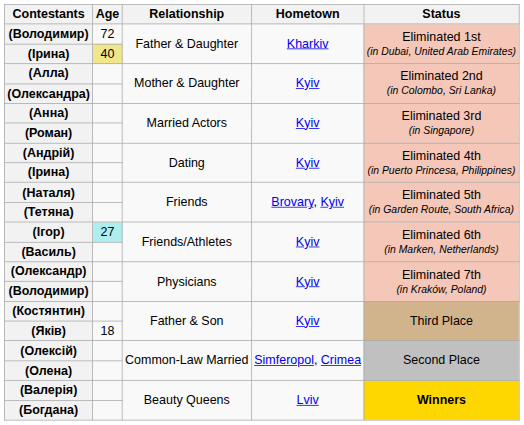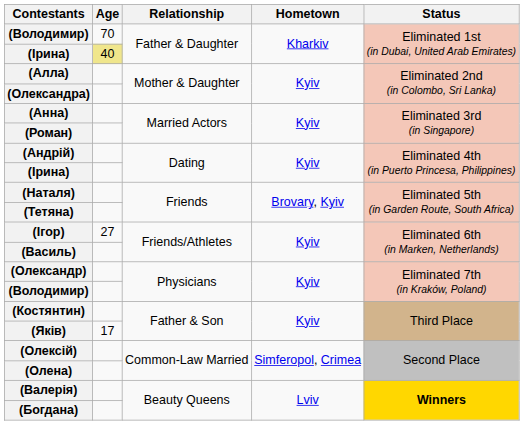 <table class="wikitable sortable" style="text-align:center;">
 <tr>
 <th scope="col">Contestants</th>
 <th scope="col">Age</th>
 <th class="unsortable" scope="col">Relationship</th>
 <th scope="col" class="unsortable">Hometown</th>
 <th scope="col">Status</th>
 </tr>
 <tr>
 <th scope="row"> (Володимир)</th>
-<td>72</td>
+<td>70</td>
 <td rowspan="2">Father & Daughter</td>
 <td rowspan="2"><a href='#'>Kharkiv</a></td>
 <td rowspan="2" bgcolor="f4c7b8">Eliminated 1st<br><small><em>(in Dubai, United Arab Emirates)</em></small></td>
 </tr>
 <tr>
 <th scope="row"> (Ірина)</th>
 <td style="background: khaki;">40</td>
 </tr>
 <tr>
 <th scope="row"> (Алла)</th>
 <td></td>
 <td rowspan="2">Mother & Daughter</td>
 <td rowspan="2"><a href='#'>Kyiv</a></td>
 <td rowspan="2" bgcolor="f4c7b8">Eliminated 2nd<br><small><em>(in Colombo, Sri Lanka)</em></small></td>
 </tr>
 <tr>
 <th scope="row"> (Олександра)</th>
 <td></td>
 </tr>
 <tr>
 <th scope="row"> (Анна)</th>
 <td></td>
 <td rowspan="2">Married Actors</td>
 <td rowspan="2"><a href='#'>Kyiv</a></td>
 <td rowspan="2" bgcolor="f4c7b8">Eliminated 3rd<br><small><em>(in Singapore)</em></small></td>
 </tr>
 <tr>
 <th scope="row"> (Роман)</th>
 <td></td>
 </tr>
 <tr>
 <th scope="row"> (Андрій)</th>
 <td></td>
 <td rowspan="2">Dating</td>
 <td rowspan="2"><a href='#'>Kyiv</a></td>
 <td rowspan="2" bgcolor="f4c7b8">Eliminated 4th<br><small><em>(in Puerto Princesa, Philippines)</em></small></td>
 </tr>
 <tr>
 <th scope="row"> (Ірина)</th>
 <td></td>
 </tr>
 <tr>
 <th scope="row"> (Наталя)</th>
 <td></td>
 <td rowspan="2">Friends</td>
 <td rowspan="2"><a href='#'>Brovary</a>, <a href='#'>Kyiv</a></td>
 <td rowspan="2" bgcolor="f4c7b8">Eliminated 5th<br><small><em>(in Garden Route, South Africa)</em></small></td>
 </tr>
 <tr>
 <th scope="row"> (Тетяна)</th>
 <td></td>
 </tr>
 <tr>
 <th scope="row"> (Ігор)</th>
-<td style="background: paleturquoise;">27</td>
+<td>27</td>
 <td rowspan="2">Friends/Athletes</td>
 <td rowspan="2"><a href='#'>Kyiv</a></td>
 <td rowspan="2" bgcolor="f4c7b8">Eliminated 6th<br><small><em>(in Marken, Netherlands)</em></small></td>
 </tr>
 <tr>
 <th scope="row"> (Василь)</th>
 <td></td>
 </tr>
 <tr>
 <th scope="row"> (Олександр)</th>
 <td></td>
 <td rowspan="2">Physicians</td>
 <td rowspan="2"><a href='#'>Kyiv</a></td>
 <td rowspan="2" bgcolor="f4c7b8">Eliminated 7th<br><small><em>(in Kraków, Poland)</em></small></td>
 </tr>
 <tr>
 <th scope="row"> (Володимир)</th>
 <td></td>
 </tr>
 <tr>
 <th scope="row"> (Костянтин)</th>
 <td></td>
 <td rowspan="2">Father & Son</td>
 <td rowspan="2"><a href='#'>Kyiv</a></td>
 <td rowspan="2" bgcolor="tan">Third Place</td>
 </tr>
 <tr>
 <th scope="row"> (Яків)</th>
-<td>18</td>
+<td>17</td>
 </tr>
 <tr>
 <th scope="row"> (Олексій)</th>
 <td></td>
 <td rowspan="2">Common-Law Married</td>
 <td rowspan="2"><a href='#'>Simferopol</a>, <a href='#'>Crimea</a></td>
 <td rowspan="2" bgcolor="silver">Second Place</td>
 </tr>
 <tr>
 <th scope="row"> (Олена)</th>
 <td></td>
 </tr>
 <tr>
 <th scope="row"> (Валерія)</th>
 <td></td>
 <td rowspan="2">Beauty Queens</td>
 <td rowspan="2"><a href='#'>Lviv</a></td>
 <td rowspan="2" bgcolor="gold"><strong>Winners</strong></td>
 </tr>
 <tr>
 <th scope="row"> (Богдана)</th>
 <td></td>
 </tr>
 </table>
